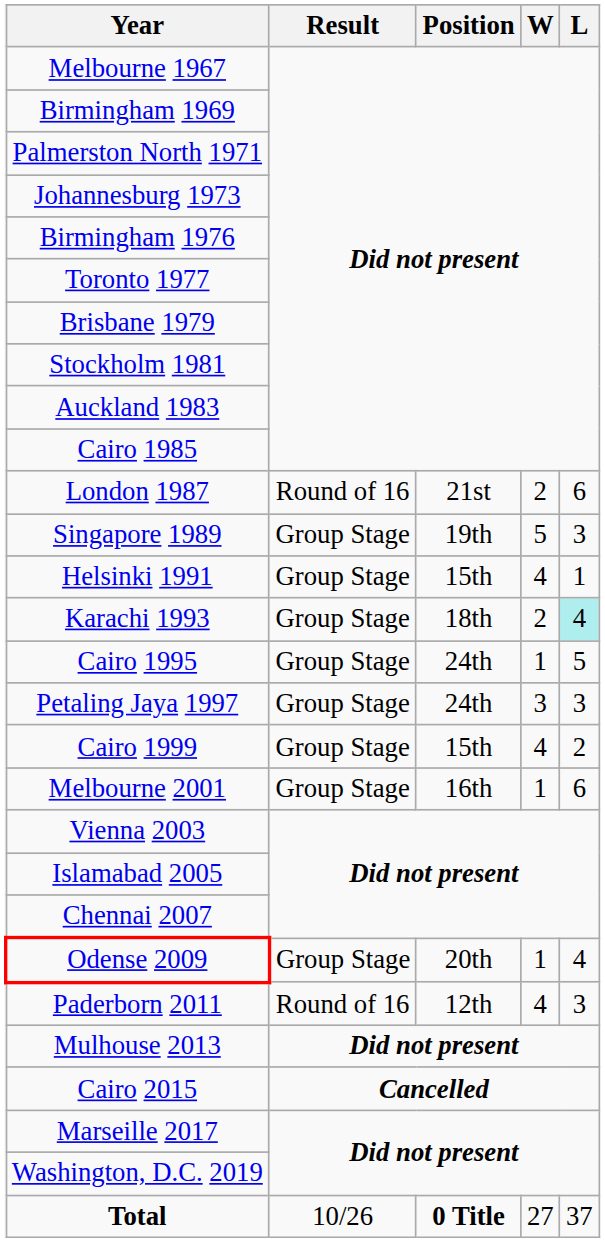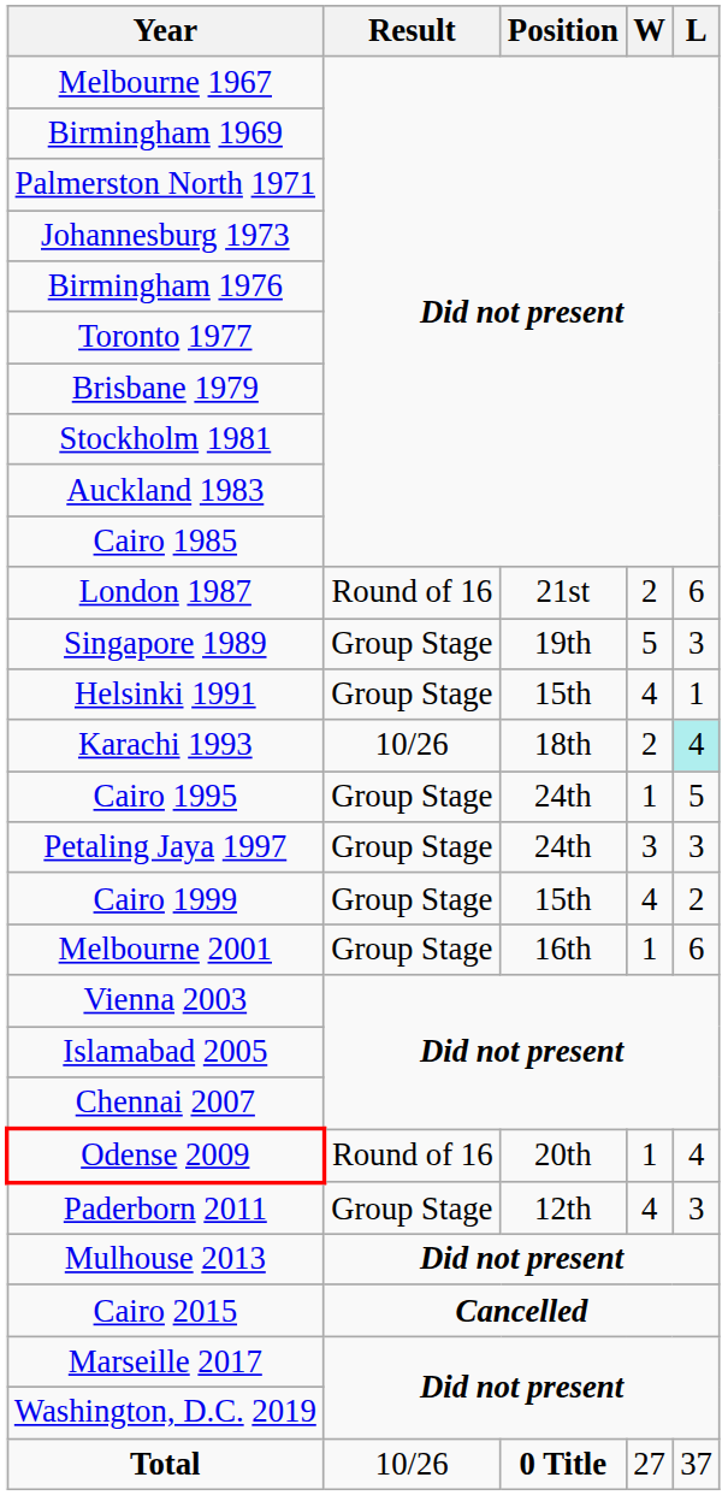 <table class="wikitable" style="text-align: center;">
 <tr>
 <th>Year</th>
 <th>Result</th>
 <th>Position</th>
 <th>W</th>
 <th>L</th>
 </tr>
 <tr>
 <td> <a href='#'>Melbourne</a> <a href='#'>1967</a></td>
 <td rowspan="10" colspan="4" align="center"><strong><em>Did not present</em></strong></td>
 </tr>
 <tr>
 <td> <a href='#'>Birmingham</a> <a href='#'>1969</a></td>
 </tr>
 <tr>
 <td> <a href='#'>Palmerston North</a> <a href='#'>1971</a></td>
 </tr>
 <tr>
 <td> <a href='#'>Johannesburg</a> <a href='#'>1973</a></td>
 </tr>
 <tr>
 <td> <a href='#'>Birmingham</a> <a href='#'>1976</a></td>
 </tr>
 <tr>
 <td> <a href='#'>Toronto</a> <a href='#'>1977</a></td>
 </tr>
 <tr>
 <td> <a href='#'>Brisbane</a> <a href='#'>1979</a></td>
 </tr>
 <tr>
 <td> <a href='#'>Stockholm</a> <a href='#'>1981</a></td>
 </tr>
 <tr>
 <td> <a href='#'>Auckland</a> <a href='#'>1983</a></td>
 </tr>
 <tr>
 <td> <a href='#'>Cairo</a> <a href='#'>1985</a></td>
 </tr>
 <tr>
 <td> <a href='#'>London</a> <a href='#'>1987</a></td>
 <td>Round of 16</td>
 <td>21st</td>
 <td>2</td>
 <td>6</td>
 </tr>
 <tr>
 <td> <a href='#'>Singapore</a> <a href='#'>1989</a></td>
 <td>Group Stage</td>
 <td>19th</td>
 <td>5</td>
 <td>3</td>
 </tr>
 <tr>
 <td> <a href='#'>Helsinki</a> <a href='#'>1991</a></td>
 <td>Group Stage</td>
 <td>15th</td>
 <td>4</td>
 <td>1</td>
 </tr>
 <tr>
 <td> <a href='#'>Karachi</a> <a href='#'>1993</a></td>
-<td>Group Stage</td>
+<td>10/26</td>
 <td>18th</td>
 <td>2</td>
 <td style="background: paleturquoise;">4</td>
 </tr>
 <tr>
 <td> <a href='#'>Cairo</a> <a href='#'>1995</a></td>
 <td>Group Stage</td>
 <td>24th</td>
 <td>1</td>
 <td>5</td>
 </tr>
 <tr>
 <td> <a href='#'>Petaling Jaya</a> <a href='#'>1997</a></td>
 <td>Group Stage</td>
 <td>24th</td>
 <td>3</td>
 <td>3</td>
 </tr>
 <tr>
 <td> <a href='#'>Cairo</a> <a href='#'>1999</a></td>
 <td>Group Stage</td>
 <td>15th</td>
 <td>4</td>
 <td>2</td>
 </tr>
 <tr>
 <td> <a href='#'>Melbourne</a> <a href='#'>2001</a></td>
 <td>Group Stage</td>
 <td>16th</td>
 <td>1</td>
 <td>6</td>
 </tr>
 <tr>
 <td> <a href='#'>Vienna</a> <a href='#'>2003</a></td>
 <td rowspan="3" colspan="4" align="center"><strong><em>Did not present</em></strong></td>
 </tr>
 <tr>
 <td> <a href='#'>Islamabad</a> <a href='#'>2005</a></td>
 </tr>
 <tr>
 <td> <a href='#'>Chennai</a> <a href='#'>2007</a></td>
 </tr>
 <tr>
 <td style="border: 2px solid red"> <a href='#'>Odense</a> <a href='#'>2009</a></td>
-<td>Group Stage</td>
+<td>Round of 16</td>
 <td>20th</td>
 <td>1</td>
 <td>4</td>
 </tr>
 <tr>
 <td> <a href='#'>Paderborn</a> <a href='#'>2011</a></td>
-<td>Round of 16</td>
+<td>Group Stage</td>
 <td>12th</td>
 <td>4</td>
 <td>3</td>
 </tr>
 <tr>
 <td> <a href='#'>Mulhouse</a> <a href='#'>2013</a></td>
 <td colspan="4" align="center"><strong><em>Did not present</em></strong></td>
 </tr>
 <tr>
 <td> <a href='#'>Cairo</a> <a href='#'>2015</a></td>
 <td rowspan="1" colspan="4" align="center"><strong><em>Cancelled</em></strong></td>
 </tr>
 <tr>
 <td> <a href='#'>Marseille</a> <a href='#'>2017</a></td>
 <td rowspan="2" colspan="4" align="center"><strong><em>Did not present</em></strong></td>
 </tr>
 <tr>
 <td> <a href='#'>Washington, D.C.</a> <a href='#'>2019</a></td>
 </tr>
 <tr>
 <td><strong>Total</strong></td>
 <td>10/26</td>
 <td><strong>0 Title</strong></td>
 <td>27</td>
 <td>37</td>
 </tr>
 </table>
